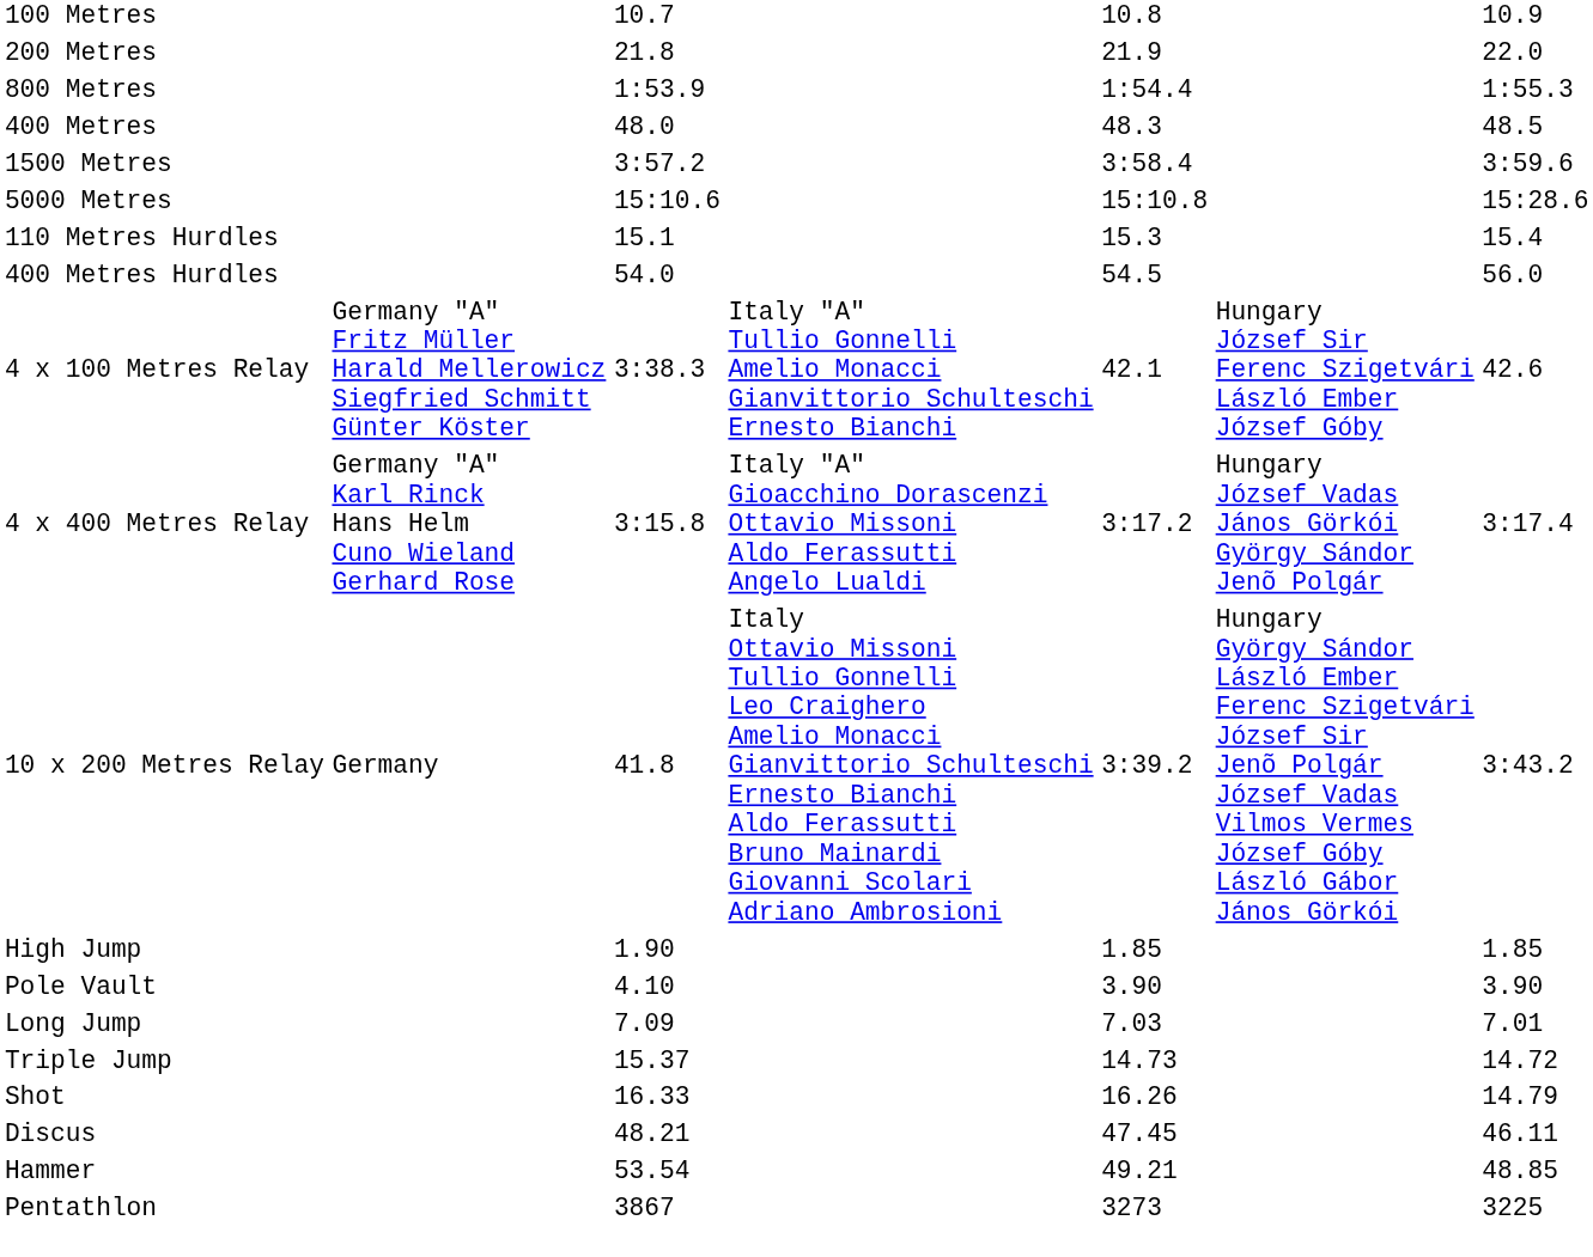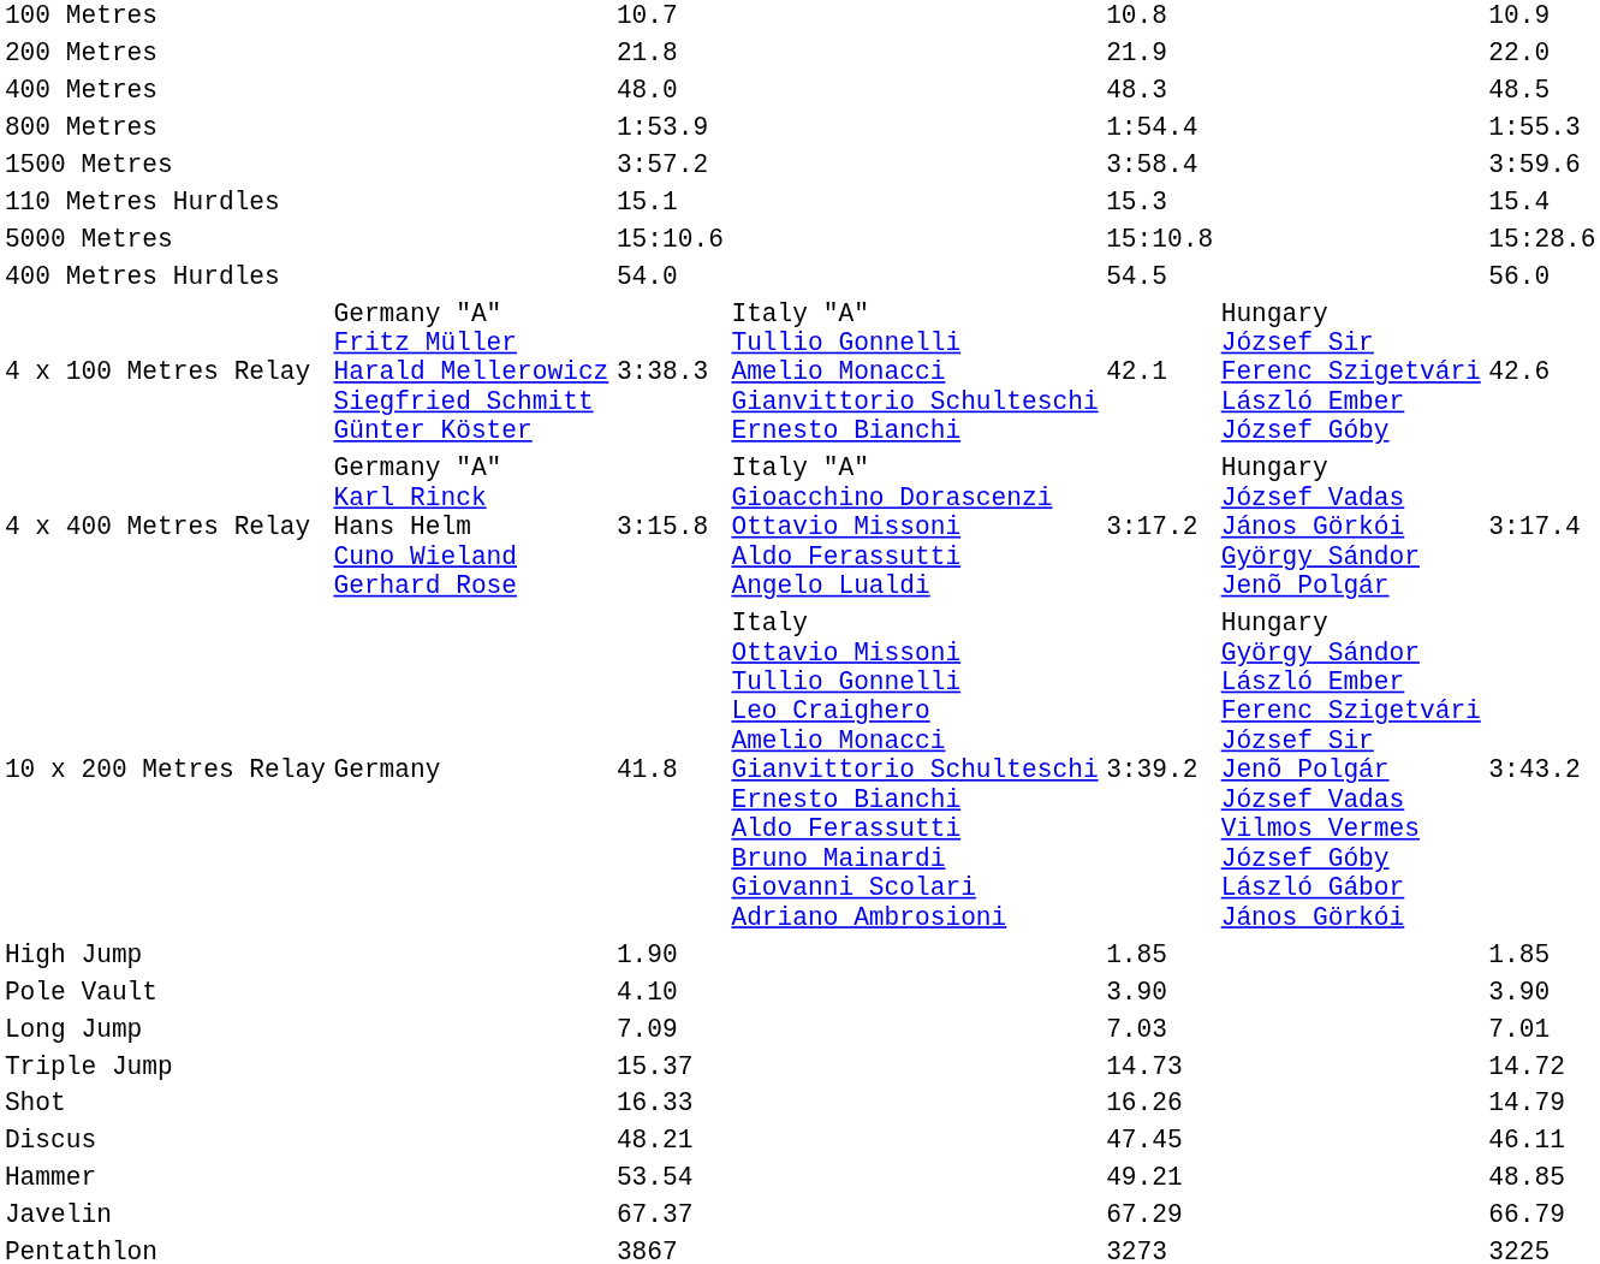 <table>
 <tr>
 <td>100 Metres</td>
 <td></td>
 <td>10.7</td>
 <td></td>
 <td>10.8</td>
 <td></td>
 <td>10.9</td>
 </tr>
 <tr>
 <td>200 Metres</td>
 <td></td>
 <td>21.8</td>
 <td></td>
 <td>21.9</td>
 <td></td>
 <td>22.0</td>
 </tr>
 <tr>
+<td>400 Metres</td>
+<td></td>
+<td>48.0</td>
+<td></td>
+<td>48.3</td>
+<td></td>
+<td>48.5</td>
+</tr>
+<tr>
 <td>800 Metres</td>
 <td></td>
 <td>1:53.9</td>
 <td></td>
 <td>1:54.4</td>
 <td></td>
 <td>1:55.3</td>
-</tr>
-<tr>
-<td>400 Metres</td>
-<td></td>
-<td>48.0</td>
-<td></td>
-<td>48.3</td>
-<td></td>
-<td>48.5</td>
 </tr>
 <tr>
 <td>1500 Metres</td>
 <td></td>
 <td>3:57.2</td>
 <td></td>
 <td>3:58.4</td>
 <td></td>
 <td>3:59.6</td>
 </tr>
 <tr>
+<td>110 Metres Hurdles</td>
+<td></td>
+<td>15.1</td>
+<td></td>
+<td>15.3</td>
+<td></td>
+<td>15.4</td>
+</tr>
+<tr>
 <td>5000 Metres</td>
 <td></td>
 <td>15:10.6</td>
 <td></td>
 <td>15:10.8</td>
 <td></td>
 <td>15:28.6</td>
-</tr>
-<tr>
-<td>110 Metres Hurdles</td>
-<td></td>
-<td>15.1</td>
-<td></td>
-<td>15.3</td>
-<td></td>
-<td>15.4</td>
 </tr>
 <tr>
 <td>400 Metres Hurdles</td>
 <td></td>
 <td>54.0</td>
 <td></td>
 <td>54.5</td>
 <td></td>
 <td>56.0</td>
 </tr>
 <tr>
 <td>4 x 100 Metres Relay</td>
 <td>Germany "A"<br><a href='#'>Fritz Müller</a><br><a href='#'>Harald Mellerowicz</a><br><a href='#'>Siegfried Schmitt</a><br><a href='#'>Günter Köster</a></td>
 <td>3:38.3</td>
 <td>Italy "A"<br><a href='#'>Tullio Gonnelli</a><br><a href='#'>Amelio Monacci</a><br><a href='#'>Gianvittorio Schulteschi</a><br><a href='#'>Ernesto Bianchi</a></td>
 <td>42.1</td>
 <td>Hungary<br><a href='#'>József Sir</a><br><a href='#'>Ferenc Szigetvári</a><br><a href='#'>László Ember</a><br><a href='#'>József Góby</a></td>
 <td>42.6</td>
 </tr>
 <tr>
 <td>4 x 400 Metres Relay</td>
 <td>Germany "A"<br><a href='#'>Karl Rinck</a><br>Hans Helm<br><a href='#'>Cuno Wieland</a><br><a href='#'>Gerhard Rose</a></td>
 <td>3:15.8</td>
 <td>Italy "A"<br><a href='#'>Gioacchino Dorascenzi</a><br><a href='#'>Ottavio Missoni</a><br><a href='#'>Aldo Ferassutti</a><br><a href='#'>Angelo Lualdi</a></td>
 <td>3:17.2</td>
 <td>Hungary<br><a href='#'>József Vadas</a><br><a href='#'>János Görkói</a><br><a href='#'>György Sándor</a><br><a href='#'>Jenõ Polgár</a></td>
 <td>3:17.4</td>
 </tr>
 <tr>
 <td>10 x 200 Metres Relay</td>
 <td>Germany</td>
 <td>41.8</td>
 <td>Italy<br><a href='#'>Ottavio Missoni</a><br><a href='#'>Tullio Gonnelli</a><br><a href='#'>Leo Craighero</a><br><a href='#'>Amelio Monacci</a><br><a href='#'>Gianvittorio Schulteschi</a><br><a href='#'>Ernesto Bianchi</a><br><a href='#'>Aldo Ferassutti</a><br><a href='#'>Bruno Mainardi</a><br><a href='#'>Giovanni Scolari</a><br><a href='#'>Adriano Ambrosioni</a></td>
 <td>3:39.2</td>
 <td>Hungary<br><a href='#'>György Sándor</a><br><a href='#'>László Ember</a><br><a href='#'>Ferenc Szigetvári</a><br><a href='#'>József Sir</a><br><a href='#'>Jenõ Polgár</a><br><a href='#'>József Vadas</a><br><a href='#'>Vilmos Vermes</a><br><a href='#'>József Góby</a><br><a href='#'>László Gábor</a><br><a href='#'>János Görkói</a></td>
 <td>3:43.2</td>
 </tr>
 <tr>
 <td>High Jump</td>
 <td></td>
 <td>1.90</td>
 <td></td>
 <td>1.85</td>
 <td></td>
 <td>1.85</td>
 </tr>
 <tr>
 <td>Pole Vault</td>
 <td></td>
 <td>4.10</td>
 <td></td>
 <td>3.90</td>
 <td></td>
 <td>3.90</td>
 </tr>
 <tr>
 <td>Long Jump</td>
 <td></td>
 <td>7.09</td>
 <td></td>
 <td>7.03</td>
 <td></td>
 <td>7.01</td>
 </tr>
 <tr>
 <td>Triple Jump</td>
 <td></td>
 <td>15.37</td>
 <td></td>
 <td>14.73</td>
 <td></td>
 <td>14.72</td>
 </tr>
 <tr>
 <td>Shot</td>
 <td></td>
 <td>16.33</td>
 <td></td>
 <td>16.26</td>
 <td></td>
 <td>14.79</td>
 </tr>
 <tr>
 <td>Discus</td>
 <td></td>
 <td>48.21</td>
 <td></td>
 <td>47.45</td>
 <td></td>
 <td>46.11</td>
 </tr>
 <tr>
 <td>Hammer</td>
 <td></td>
 <td>53.54</td>
 <td></td>
 <td>49.21</td>
 <td></td>
 <td>48.85</td>
 </tr>
 <tr>
+<td>Javelin</td>
+<td></td>
+<td>67.37</td>
+<td></td>
+<td>67.29</td>
+<td></td>
+<td>66.79</td>
+</tr>
+<tr>
 <td>Pentathlon</td>
 <td></td>
 <td>3867</td>
 <td></td>
 <td>3273</td>
 <td></td>
 <td>3225</td>
 </tr>
 </table>
